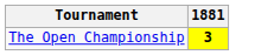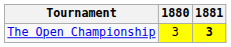 <table class="wikitable" style="font-size:95%;text-align:center;">
 <tr>
 <th>Tournament</th>
+<th>1880</th>
 <th>1881</th>
 </tr>
 <tr>
 <td align=left><a href='#'>The Open Championship</a></td>
+<td style="background:yellow;">3</td>
 <td style="background:yellow;"><strong>3</strong></td>
 </tr>
 </table>
